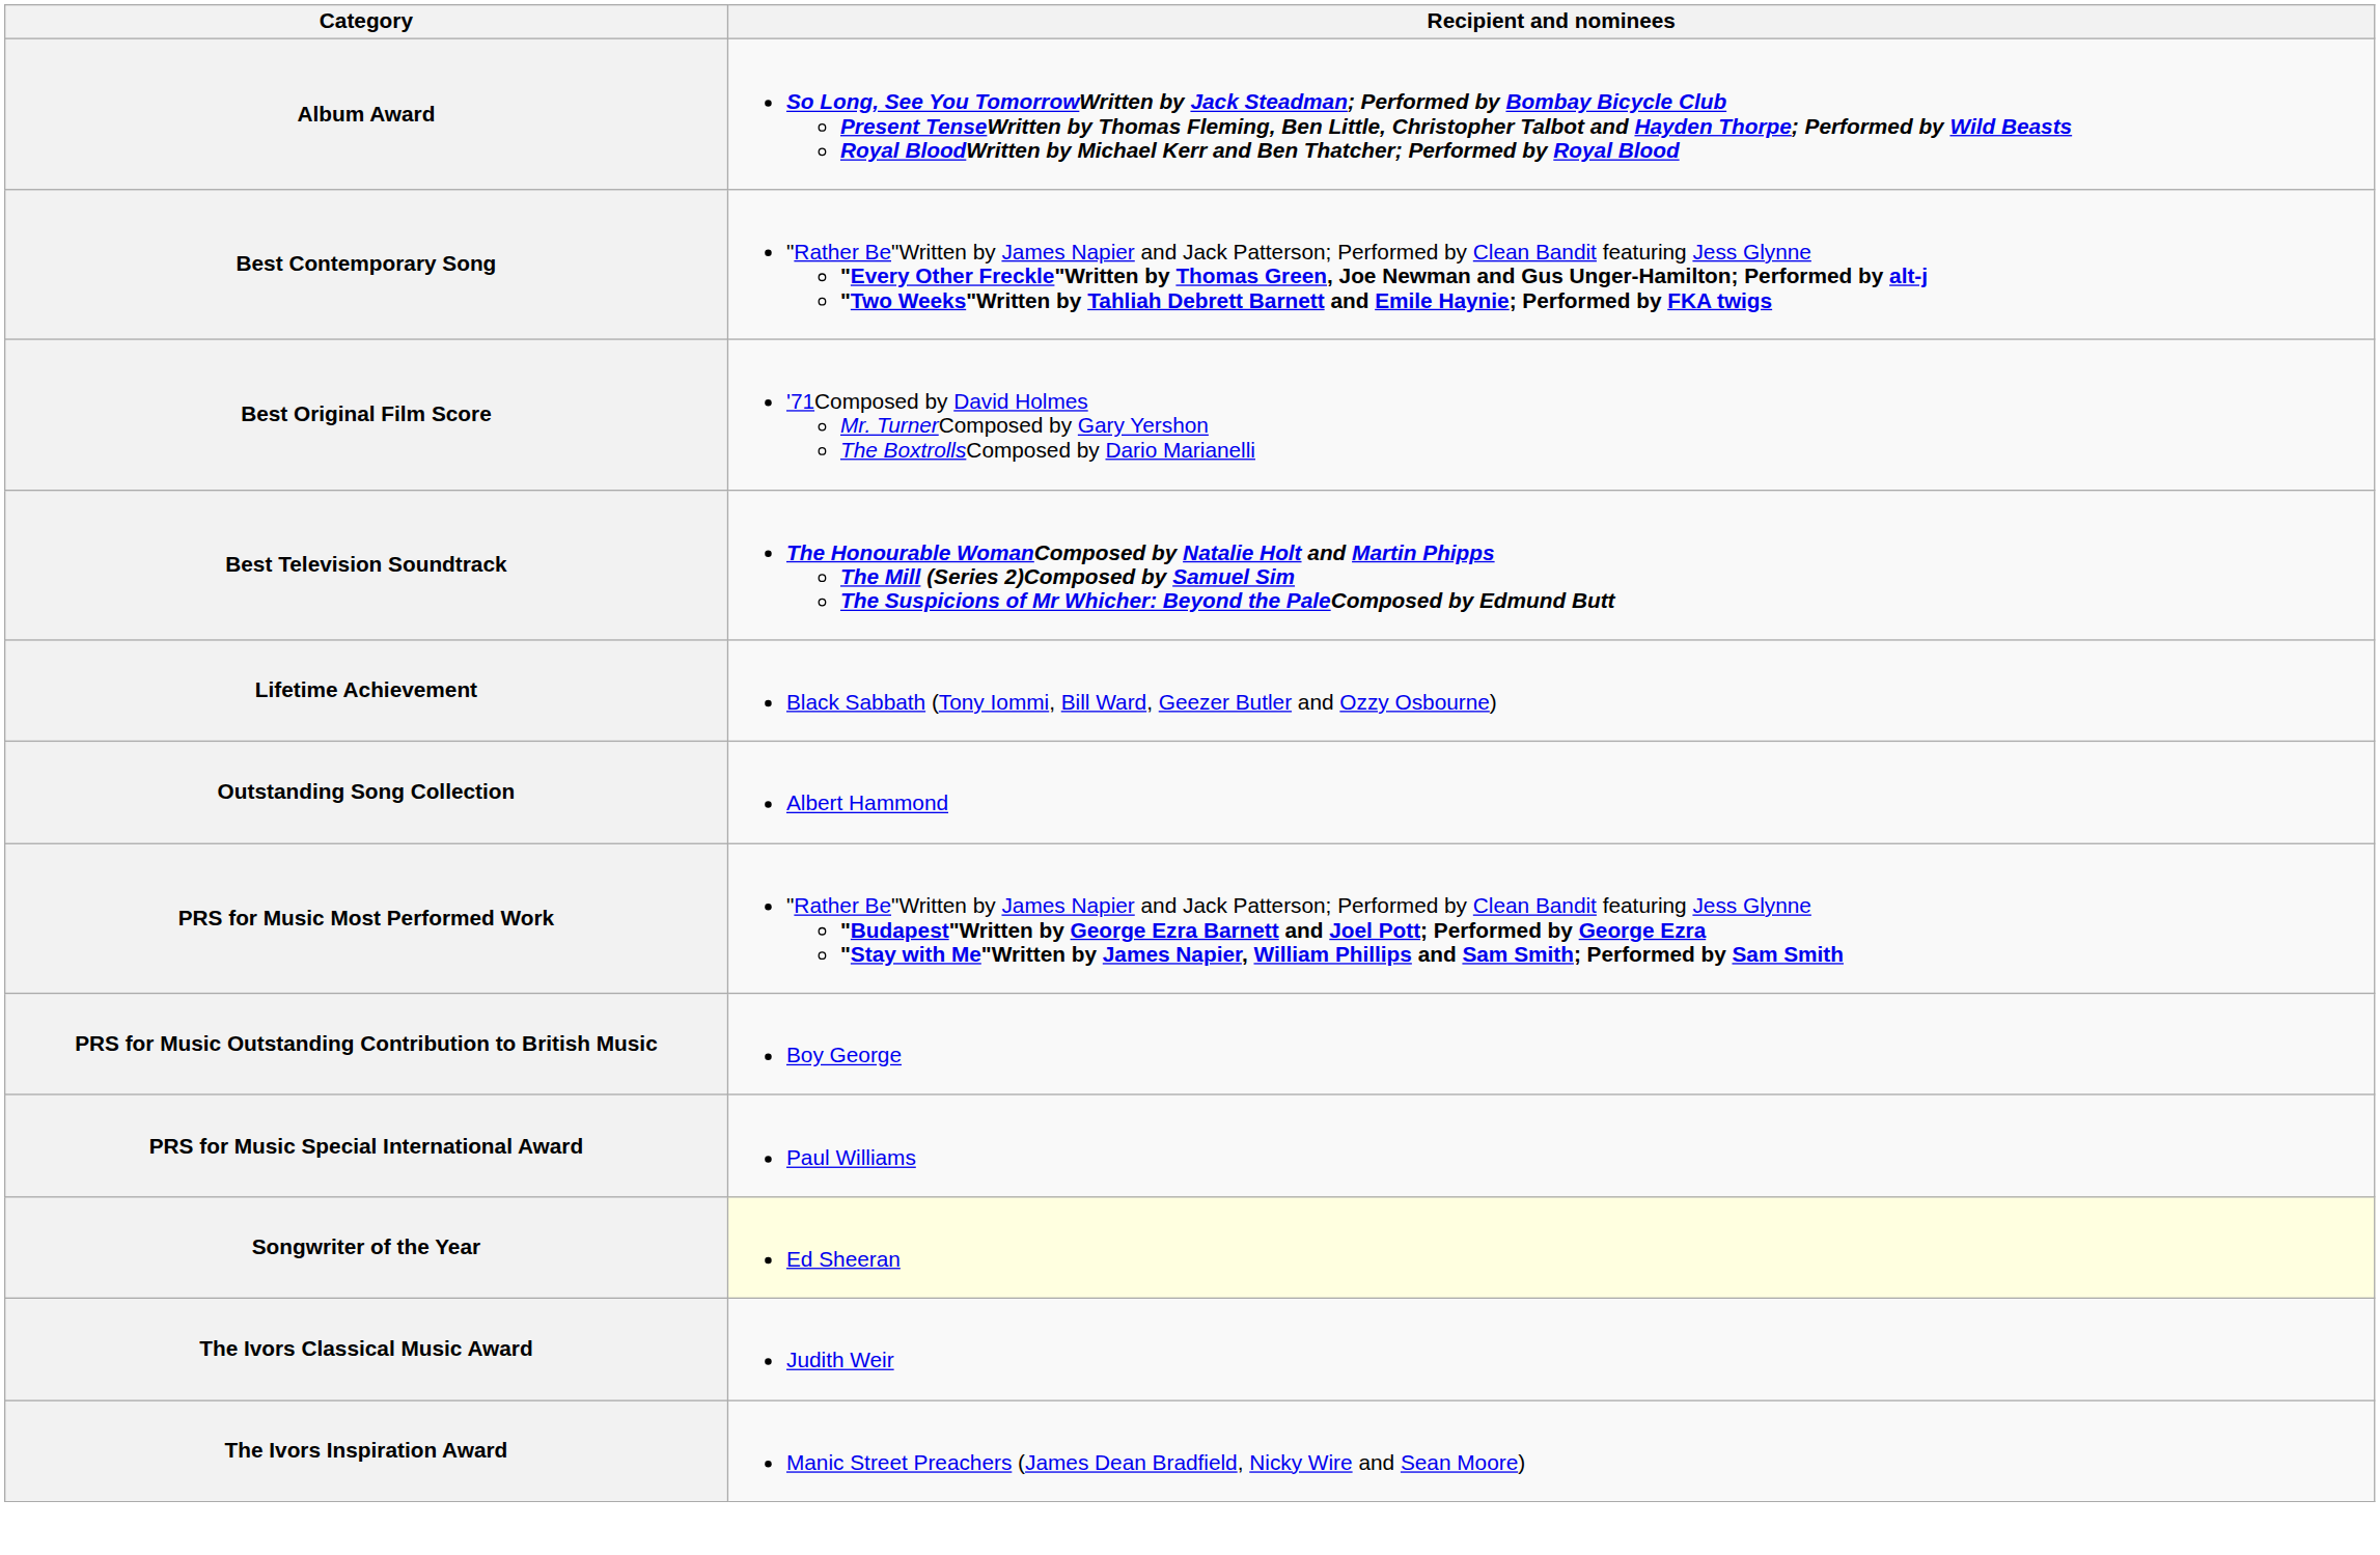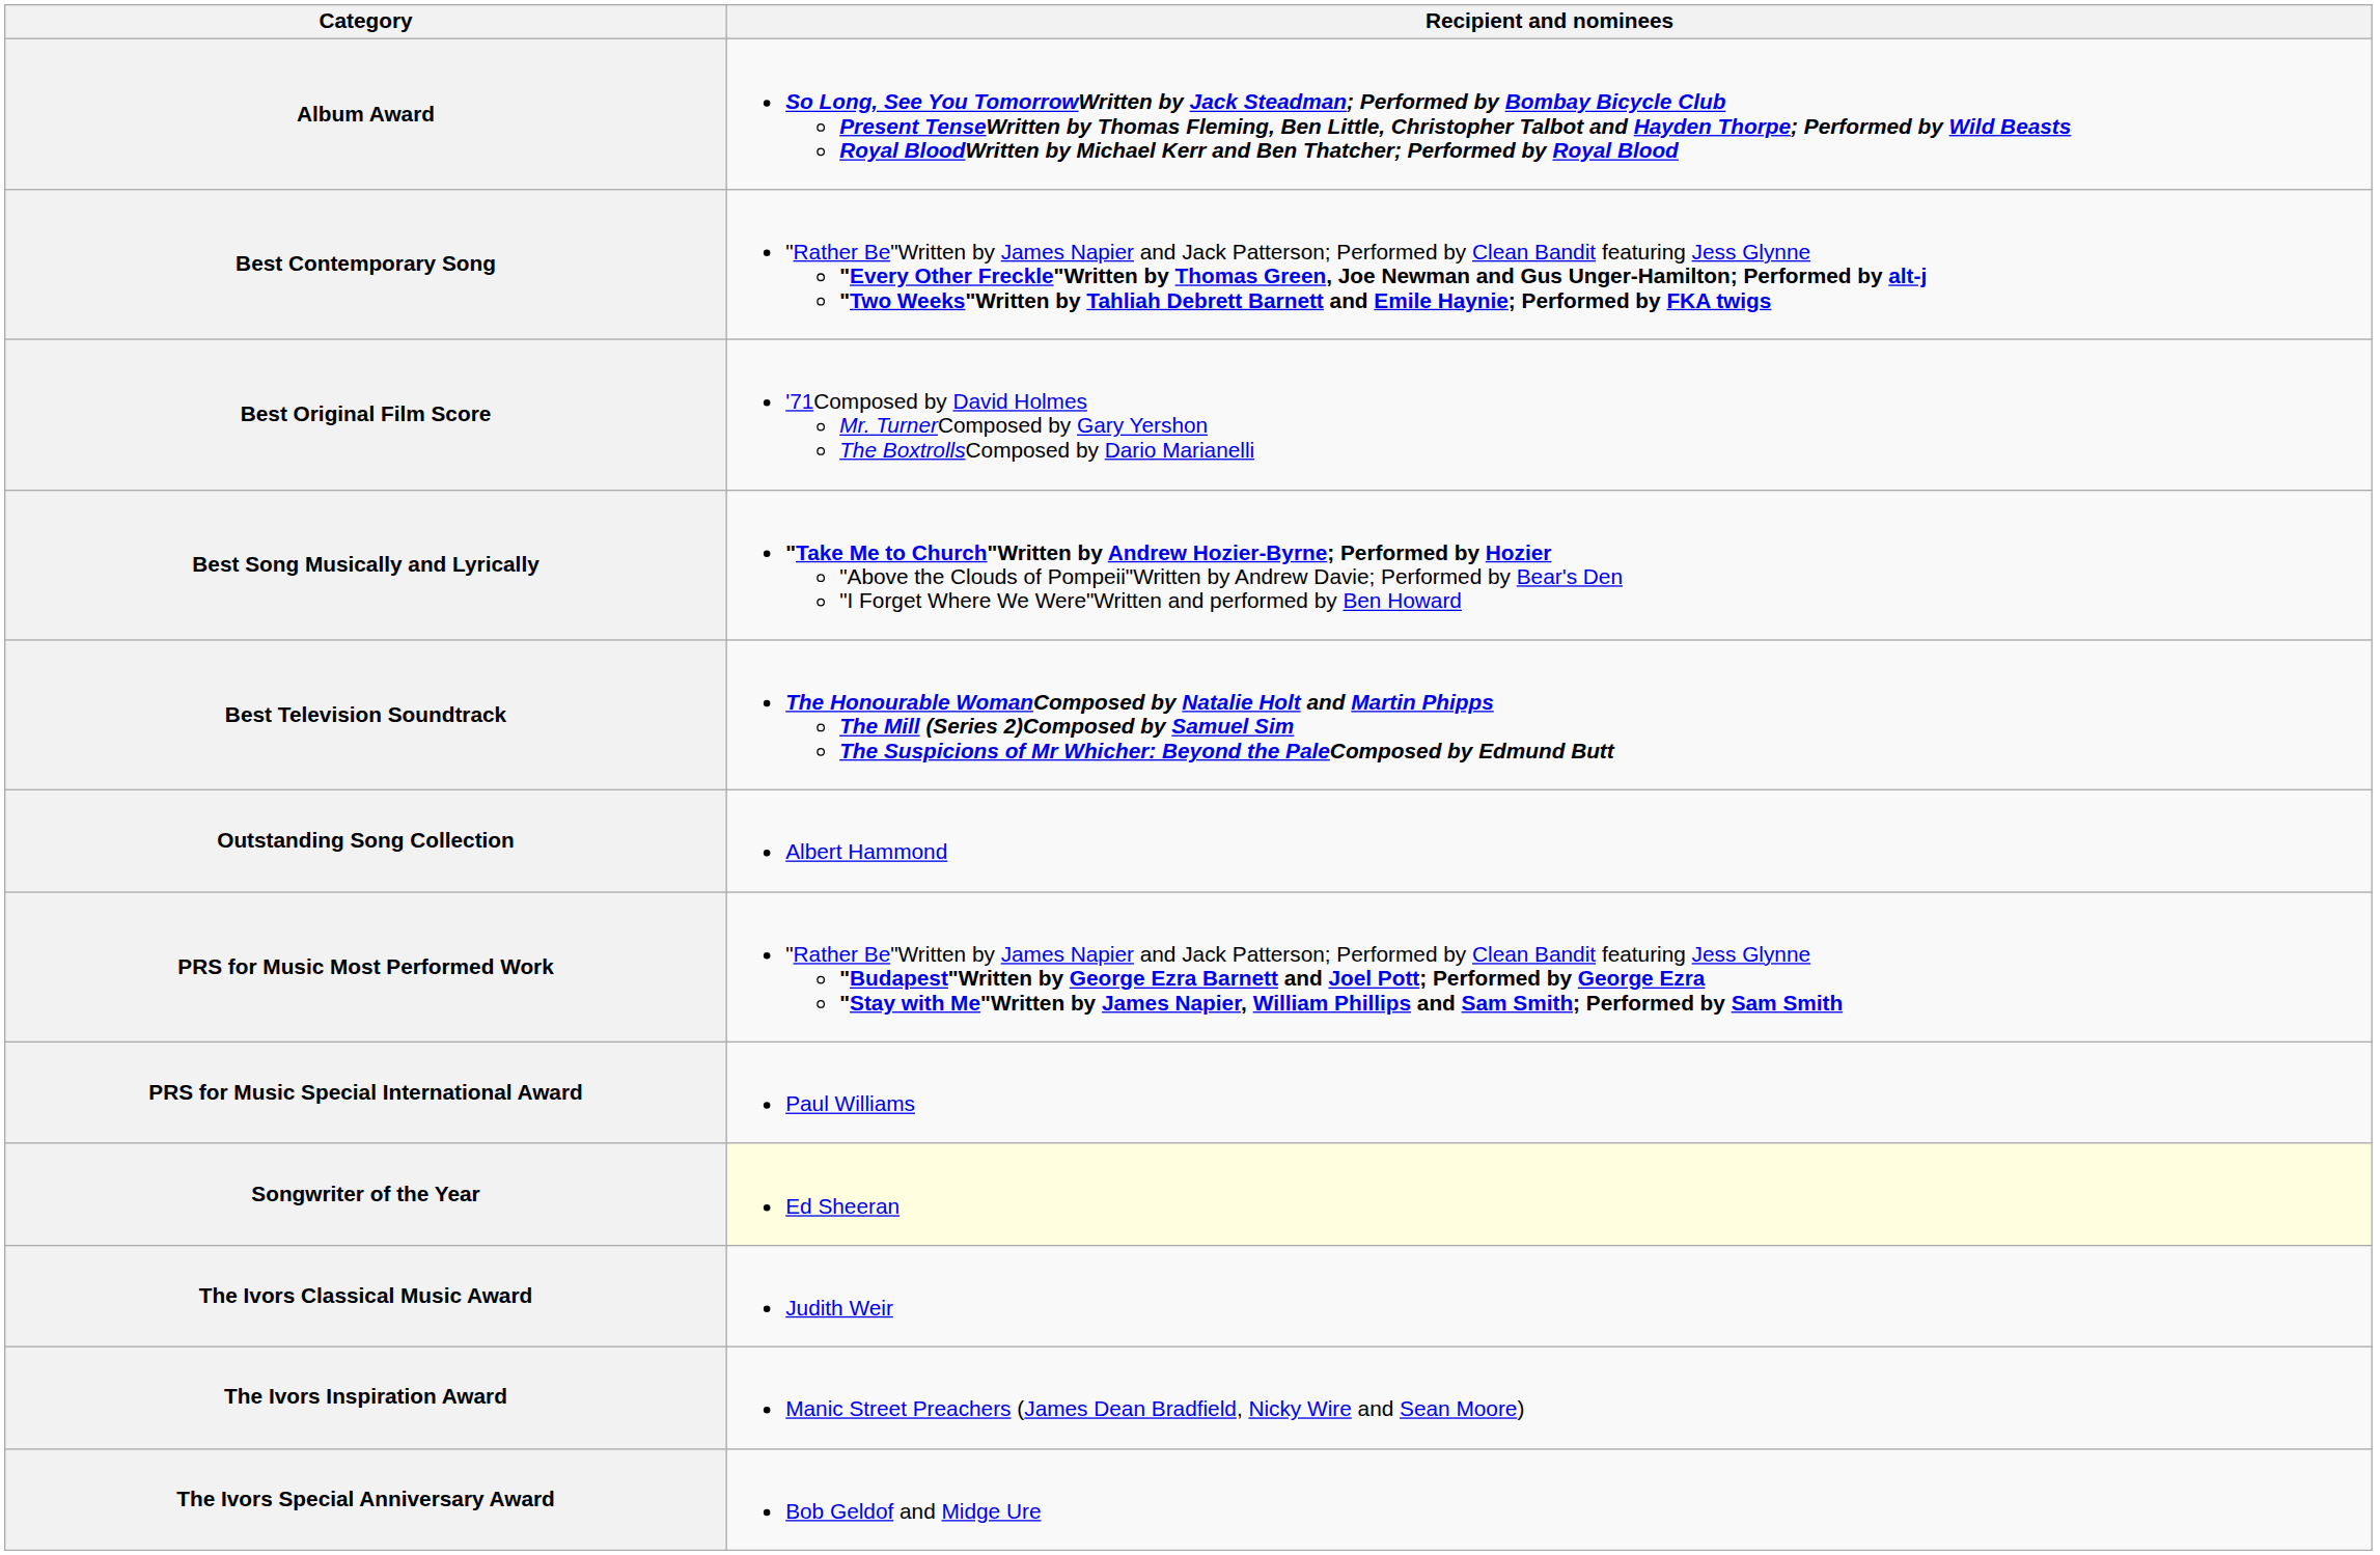 <table class="wikitable">
 <tr>
 <th width="25%">Category</th>
 <th width="57%">Recipient and nominees</th>
 </tr>
 <tr>
 <th scope="row">Album Award</th>
 <td><br><ul><li><strong><em><a href='#'>So Long, See You Tomorrow</a><em>Written by <a href='#'>Jack Steadman</a>; Performed by <a href='#'>Bombay Bicycle Club</a><strong><ul><li></em><a href='#'>Present Tense</a><em>Written by Thomas Fleming, Ben Little, Christopher Talbot and <a href='#'>Hayden Thorpe</a>; Performed by <a href='#'>Wild Beasts</a></li><li></em><a href='#'>Royal Blood</a><em>Written by Michael Kerr and Ben Thatcher; Performed by <a href='#'>Royal Blood</a></li></ul></li></ul></td>
 </tr>
 <tr>
 <th scope="row">Best Contemporary Song</th>
 <td><br><ul><li></strong>"<a href='#'>Rather Be</a>"Written by <a href='#'>James Napier</a> and Jack Patterson; Performed by <a href='#'>Clean Bandit</a> featuring <a href='#'>Jess Glynne</a><strong><ul><li>"<a href='#'>Every Other Freckle</a>"Written by <a href='#'>Thomas Green</a>, Joe Newman and Gus Unger-Hamilton; Performed by <a href='#'>alt-j</a></li><li>"<a href='#'>Two Weeks</a>"Written by <a href='#'>Tahliah Debrett Barnett</a> and <a href='#'>Emile Haynie</a>; Performed by <a href='#'>FKA twigs</a></li></ul></li></ul></td>
 </tr>
 <tr>
 <th scope="row">Best Original Film Score</th>
 <td><br><ul><li></em></strong><a href='#'>'71</a></em>Composed by <a href='#'>David Holmes</a></strong><ul><li><em><a href='#'>Mr. Turner</a></em>Composed by <a href='#'>Gary Yershon</a></li><li><em><a href='#'>The Boxtrolls</a></em>Composed by <a href='#'>Dario Marianelli</a></li></ul></li></ul></td>
 </tr>
 <tr>
+<th scope="row">Best Song Musically and Lyrically</th>
+<td><br><ul><li><strong>"<a href='#'>Take Me to Church</a>"Written by <a href='#'>Andrew Hozier-Byrne</a>; Performed by <a href='#'>Hozier</a></strong><ul><li>"Above the Clouds of Pompeii"Written by Andrew Davie; Performed by <a href='#'>Bear's Den</a></li><li>"I Forget Where We Were"Written and performed by <a href='#'>Ben Howard</a></li></ul></li></ul></td>
+</tr>
+<tr>
 <th scope="row">Best Television Soundtrack</th>
 <td><br><ul><li><strong><em><a href='#'>The Honourable Woman</a><em>Composed by <a href='#'>Natalie Holt</a> and <a href='#'>Martin Phipps</a><strong><ul><li></em><a href='#'>The Mill</a><em> (Series 2)Composed by <a href='#'>Samuel Sim</a></li><li></em><a href='#'>The Suspicions of Mr Whicher: Beyond the Pale</a><em>Composed by Edmund Butt</li></ul></li></ul></td>
-</tr>
-<tr>
-<th scope="row">Lifetime Achievement</th>
-<td><br><ul><li></strong><a href='#'>Black Sabbath</a> (<a href='#'>Tony Iommi</a>, <a href='#'>Bill Ward</a>, <a href='#'>Geezer Butler</a> and <a href='#'>Ozzy Osbourne</a>)<strong></li></ul></td>
 </tr>
 <tr>
 <th scope="row">Outstanding Song Collection</th>
 <td><br><ul><li></strong><a href='#'>Albert Hammond</a><strong></li></ul></td>
 </tr>
 <tr>
 <th scope="row">PRS for Music Most Performed Work</th>
 <td><br><ul><li></strong>"<a href='#'>Rather Be</a>"Written by <a href='#'>James Napier</a> and Jack Patterson; Performed by <a href='#'>Clean Bandit</a> featuring <a href='#'>Jess Glynne</a><strong><ul><li>"<a href='#'>Budapest</a>"Written by <a href='#'>George Ezra Barnett</a> and <a href='#'>Joel Pott</a>; Performed by <a href='#'>George Ezra</a></li><li>"<a href='#'>Stay with Me</a>"Written by <a href='#'>James Napier</a>, <a href='#'>William Phillips</a> and <a href='#'>Sam Smith</a>; Performed by <a href='#'>Sam Smith</a></li></ul></li></ul></td>
-</tr>
-<tr>
-<th scope="row">PRS for Music Outstanding Contribution to British Music</th>
-<td><br><ul><li></strong><a href='#'>Boy George</a><strong></li></ul></td>
 </tr>
 <tr>
 <th scope="row">PRS for Music Special International Award</th>
 <td><br><ul><li></strong><a href='#'>Paul Williams</a><strong></li></ul></td>
 </tr>
 <tr>
 <th scope="row">Songwriter of the Year</th>
 <td style="background: lightyellow;"><br><ul><li></strong><a href='#'>Ed Sheeran</a><strong></li></ul></td>
 </tr>
 <tr>
 <th scope="row">The Ivors Classical Music Award</th>
 <td><br><ul><li></strong><a href='#'>Judith Weir</a><strong></li></ul></td>
 </tr>
 <tr>
 <th scope="row">The Ivors Inspiration Award</th>
 <td><br><ul><li></strong><a href='#'>Manic Street Preachers</a> (<a href='#'>James Dean Bradfield</a>, <a href='#'>Nicky Wire</a> and <a href='#'>Sean Moore</a>)<strong></li></ul></td>
 </tr>
+<tr>
+<th scope="row">The Ivors Special Anniversary Award</th>
+<td><br><ul><li></strong><a href='#'>Bob Geldof</a> and <a href='#'>Midge Ure</a><strong></li></ul></td>
+</tr>
 </table>
